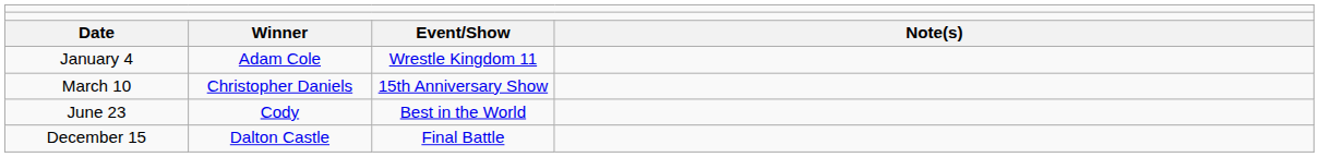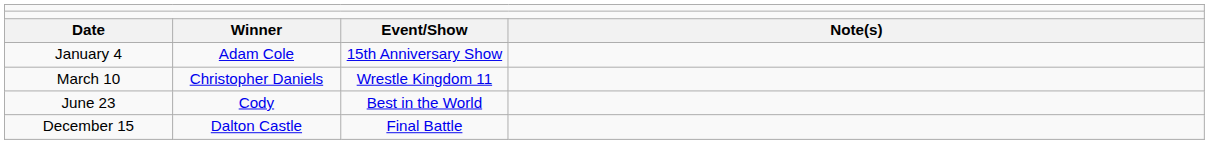 <table class="wikitable" style="text-align:center; width:100%;">
 <tr>
 <td colspan="5"></td>
 </tr>
 <tr>
 <td colspan="5"><strong></strong></td>
 </tr>
 <tr>
 <th width=14%>Date</th>
 <th width=14%>Winner</th>
 <th width=14%>Event/Show</th>
 <th width=58%>Note(s)</th>
 </tr>
 <tr>
 <td>January 4</td>
 <td><a href='#'>Adam Cole</a></td>
-<td><a href='#'>Wrestle Kingdom 11</a></td>
+<td><a href='#'>15th Anniversary Show</a></td>
 <td align="left"></td>
 </tr>
 <tr>
 <td>March 10</td>
 <td><a href='#'>Christopher Daniels</a></td>
-<td><a href='#'>15th Anniversary Show</a></td>
+<td><a href='#'>Wrestle Kingdom 11</a></td>
 <td align="left"></td>
 </tr>
 <tr>
 <td>June 23</td>
 <td><a href='#'>Cody</a></td>
 <td><a href='#'>Best in the World</a></td>
 <td align="left"></td>
 </tr>
 <tr>
 <td>December 15</td>
 <td><a href='#'>Dalton Castle</a></td>
 <td><a href='#'>Final Battle</a></td>
 <td align="left"></td>
 </tr>
 </table>
